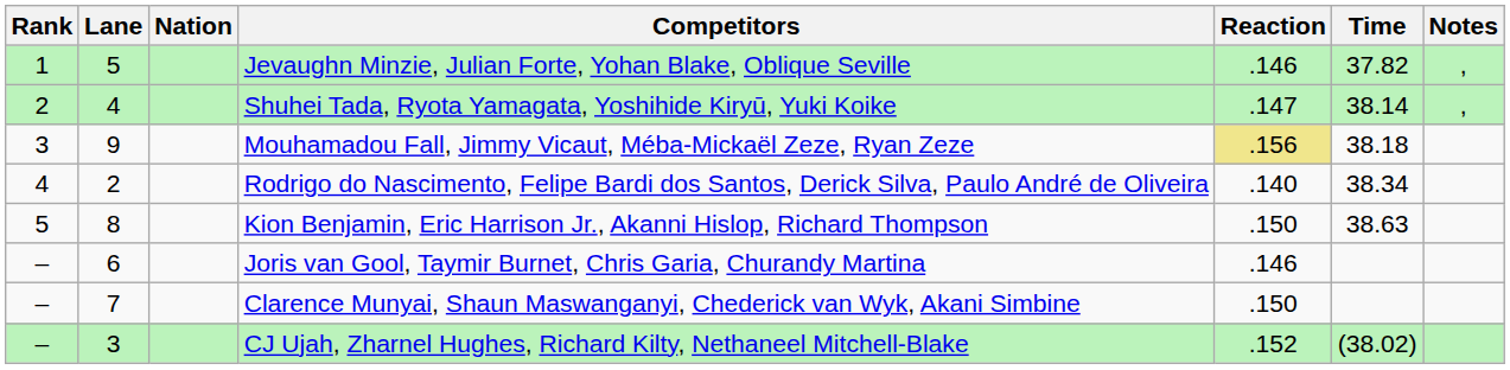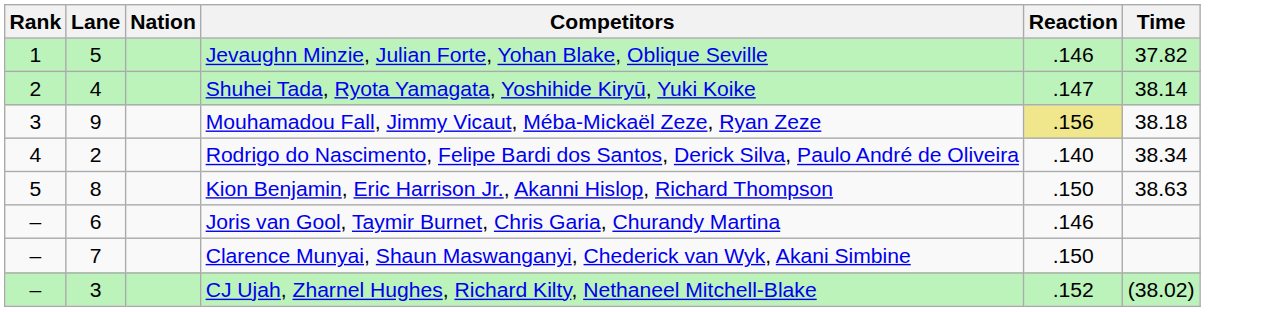 <table class="wikitable sortable" style="text-align:center; font-size:95%">
 <tr>
 <th>Rank</th>
 <th>Lane</th>
 <th>Nation</th>
 <th>Competitors</th>
 <th>Reaction</th>
 <th>Time</th>
-<th>Notes</th>
 </tr>
 <tr style="background:#bbf3bb;">
 <td>1</td>
 <td>5</td>
 <td align=left></td>
 <td align=left><a href='#'>Jevaughn Minzie</a>, <a href='#'>Julian Forte</a>, <a href='#'>Yohan Blake</a>, <a href='#'>Oblique Seville</a></td>
 <td>.146</td>
 <td>37.82</td>
-<td>, </td>
 </tr>
 <tr style="background:#bbf3bb;">
 <td>2</td>
 <td>4</td>
 <td align=left></td>
 <td align=left><a href='#'>Shuhei Tada</a>, <a href='#'>Ryota Yamagata</a>, <a href='#'>Yoshihide Kiryū</a>, <a href='#'>Yuki Koike</a></td>
 <td>.147</td>
 <td>38.14</td>
-<td>, </td>
 </tr>
 <tr>
 <td>3</td>
 <td>9</td>
 <td align=left></td>
 <td align=left><a href='#'>Mouhamadou Fall</a>, <a href='#'>Jimmy Vicaut</a>, <a href='#'>Méba-Mickaël Zeze</a>, <a href='#'>Ryan Zeze</a></td>
 <td style="background: khaki;">.156</td>
 <td>38.18</td>
-<td></td>
 </tr>
 <tr>
 <td>4</td>
 <td>2</td>
 <td align=left></td>
 <td align=left><a href='#'>Rodrigo do Nascimento</a>, <a href='#'>Felipe Bardi dos Santos</a>, <a href='#'>Derick Silva</a>, <a href='#'>Paulo André de Oliveira</a></td>
 <td>.140</td>
 <td>38.34</td>
-<td></td>
 </tr>
 <tr>
 <td>5</td>
 <td>8</td>
 <td align=left></td>
 <td align=left><a href='#'>Kion Benjamin</a>, <a href='#'>Eric Harrison Jr.</a>, <a href='#'>Akanni Hislop</a>, <a href='#'>Richard Thompson</a></td>
 <td>.150</td>
 <td>38.63</td>
-<td></td>
 </tr>
 <tr>
 <td>–</td>
 <td>6</td>
 <td align=left></td>
 <td align=left><a href='#'>Joris van Gool</a>, <a href='#'>Taymir Burnet</a>, <a href='#'>Chris Garia</a>, <a href='#'>Churandy Martina</a></td>
 <td>.146</td>
-<td></td>
 <td></td>
 </tr>
 <tr>
 <td>–</td>
 <td>7</td>
 <td align=left></td>
 <td align=left><a href='#'>Clarence Munyai</a>, <a href='#'>Shaun Maswanganyi</a>, <a href='#'>Chederick van Wyk</a>, <a href='#'>Akani Simbine</a></td>
 <td>.150</td>
 <td></td>
-<td></td>
 </tr>
 <tr style="background:#bbf3bb;">
 <td>–</td>
 <td>3</td>
 <td align=left></td>
 <td align=left><a href='#'>CJ Ujah</a>, <a href='#'>Zharnel Hughes</a>, <a href='#'>Richard Kilty</a>, <a href='#'>Nethaneel Mitchell-Blake</a></td>
 <td>.152</td>
 <td> (38.02)</td>
-<td></td>
 </tr>
 </table>
